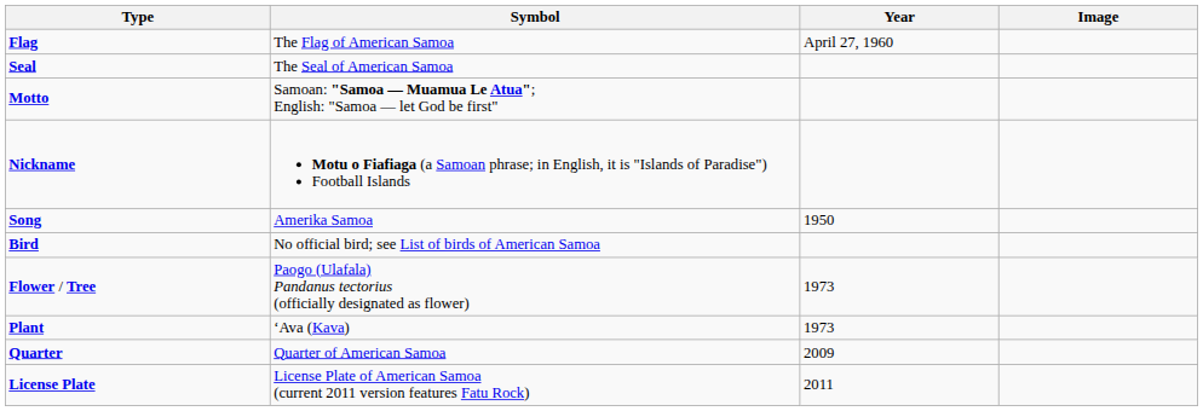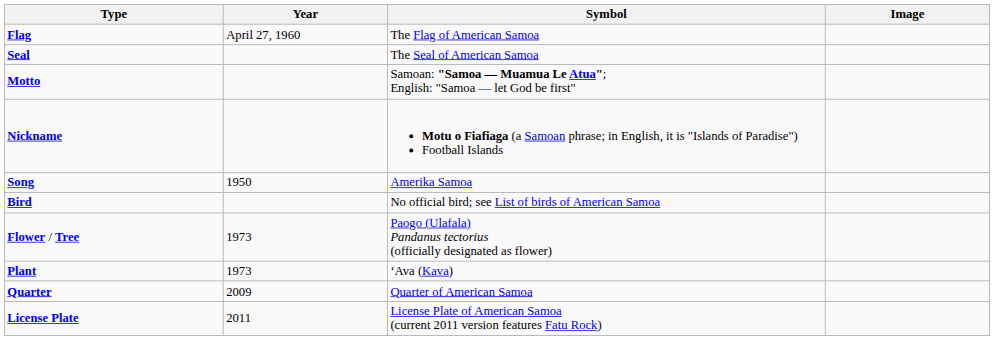 <table class="wikitable">
 <tr>
 <th width="20%">Type</th>
+<th width="15%">Year</th>
 <th width="40%">Symbol</th>
-<th width="15%">Year</th>
 <th width="15%">Image</th>
 </tr>
 <tr>
 <td><strong><a href='#'>Flag</a></strong></td>
+<td>April 27, 1960</td>
 <td>The <a href='#'>Flag of American Samoa</a></td>
-<td>April 27, 1960</td>
 <td></td>
 </tr>
 <tr>
 <td><strong><a href='#'>Seal</a></strong></td>
+<td></td>
 <td>The <a href='#'>Seal of American Samoa</a></td>
-<td></td>
 <td></td>
 </tr>
 <tr>
 <td><strong><a href='#'>Motto</a></strong></td>
+<td></td>
 <td>Samoan: <strong>"Samoa — Muamua Le <a href='#'>Atua</a>"</strong>;<br>English: "Samoa — let God be first" </td>
-<td></td>
 <td></td>
 </tr>
 <tr>
 <td><strong><a href='#'>Nickname</a></strong></td>
+<td></td>
 <td><br><ul><li><strong>Motu o Fiafiaga</strong> (a <a href='#'>Samoan</a> phrase; in English, it is "Islands of Paradise")</li><li>Football Islands</li></ul></td>
-<td></td>
 <td></td>
 </tr>
 <tr>
 <td><strong><a href='#'>Song</a></strong></td>
+<td>1950</td>
 <td><a href='#'>Amerika Samoa</a></td>
-<td>1950</td>
 <td></td>
 </tr>
 <tr>
 <td><strong><a href='#'>Bird</a></strong></td>
+<td></td>
 <td>No official bird; see <a href='#'>List of birds of American Samoa</a></td>
-<td></td>
 <td></td>
 </tr>
 <tr>
 <td><strong><a href='#'>Flower</a></strong> / <strong><a href='#'>Tree</a></strong></td>
+<td>1973</td>
 <td><a href='#'>Paogo (Ulafala)</a><br> <em>Pandanus tectorius</em><br> (officially designated as flower)</td>
-<td>1973</td>
 <td></td>
 </tr>
 <tr>
 <td><strong><a href='#'>Plant</a></strong></td>
+<td>1973</td>
 <td>ʻAva (<a href='#'>Kava</a>)</td>
-<td>1973</td>
 <td></td>
 </tr>
 <tr>
 <td><strong><a href='#'>Quarter</a></strong></td>
+<td>2009</td>
 <td><a href='#'>Quarter of American Samoa</a></td>
-<td>2009</td>
 <td></td>
 </tr>
 <tr>
 <td><strong><a href='#'>License Plate</a></strong></td>
+<td>2011</td>
 <td><a href='#'>License Plate of American Samoa</a><br>(current 2011 version features <a href='#'>Fatu Rock</a>)</td>
-<td>2011</td>
 <td></td>
 </tr>
 </table>
